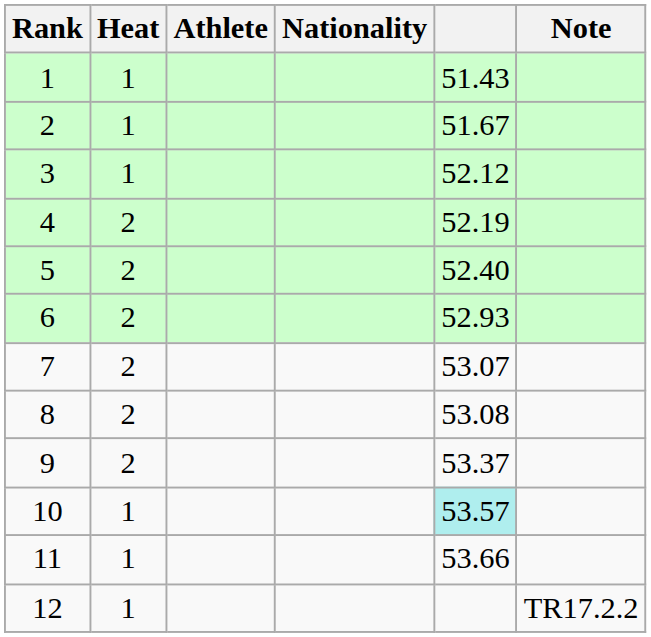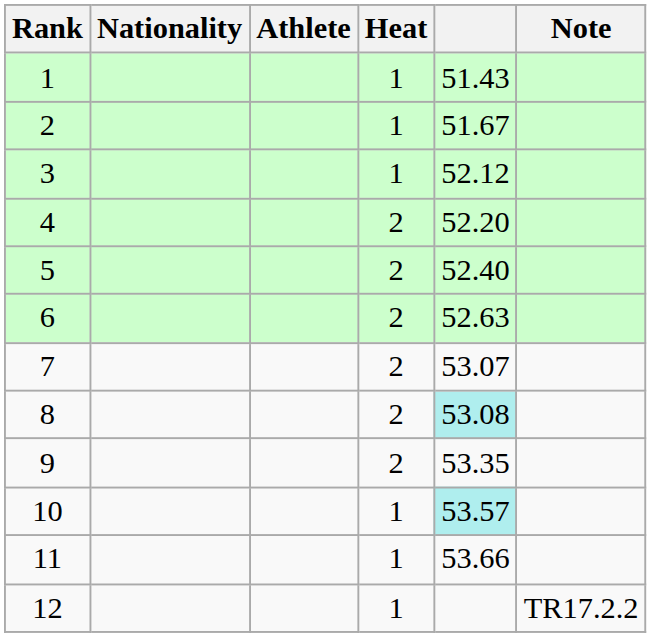 <table class="wikitable sortable" style="text-align:center">
 <tr>
 <th scope="col">Rank</th>
+<th scope="col">Nationality</th>
+<th scope="col">Athlete</th>
 <th scope="col">Heat</th>
-<th scope="col">Athlete</th>
-<th scope="col">Nationality</th>
 <th scope="col"></th>
 <th scope="col">Note</th>
 </tr>
 <tr bgcolor=ccffcc>
 <td>1</td>
-<td>1</td>
 <td align=left></td>
 <td align=left></td>
+<td>1</td>
 <td>51.43</td>
 <td></td>
 </tr>
 <tr bgcolor=ccffcc>
 <td>2</td>
-<td>1</td>
 <td align=left></td>
 <td align=left></td>
+<td>1</td>
 <td>51.67</td>
 <td></td>
 </tr>
 <tr bgcolor=ccffcc>
 <td>3</td>
-<td>1</td>
 <td align=left></td>
 <td align=left></td>
+<td>1</td>
 <td>52.12</td>
 <td></td>
 </tr>
 <tr bgcolor=ccffcc>
 <td>4</td>
-<td>2</td>
 <td align=left></td>
 <td align=left></td>
-<td>52.19</td>
+<td>2</td>
+<td>52.20</td>
 <td></td>
 </tr>
 <tr bgcolor=ccffcc>
 <td>5</td>
-<td>2</td>
 <td align=left></td>
 <td align=left></td>
+<td>2</td>
 <td>52.40</td>
 <td></td>
 </tr>
 <tr bgcolor=ccffcc>
 <td>6</td>
-<td>2</td>
 <td align=left></td>
 <td align=left></td>
-<td>52.93</td>
+<td>2</td>
+<td>52.63</td>
 <td></td>
 </tr>
 <tr>
 <td>7</td>
-<td>2</td>
 <td align=left></td>
 <td align=left></td>
+<td>2</td>
 <td>53.07</td>
 <td></td>
 </tr>
 <tr>
 <td>8</td>
-<td>2</td>
 <td align=left></td>
 <td align=left></td>
-<td>53.08</td>
+<td>2</td>
+<td style="background: paleturquoise;">53.08</td>
 <td></td>
 </tr>
 <tr>
 <td>9</td>
-<td>2</td>
 <td align=left></td>
 <td align=left></td>
-<td>53.37</td>
+<td>2</td>
+<td>53.35</td>
 <td></td>
 </tr>
 <tr>
 <td>10</td>
-<td>1</td>
 <td align=left></td>
 <td align=left></td>
+<td>1</td>
 <td style="background: paleturquoise;">53.57</td>
 <td></td>
 </tr>
 <tr>
 <td>11</td>
-<td>1</td>
 <td align=left></td>
 <td align=left></td>
+<td>1</td>
 <td>53.66</td>
 <td></td>
 </tr>
 <tr>
 <td>12</td>
-<td>1</td>
 <td align=left></td>
 <td align=left></td>
+<td>1</td>
 <td></td>
 <td>TR17.2.2</td>
 </tr>
 </table>
